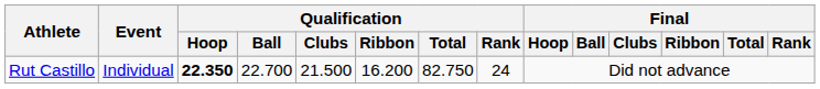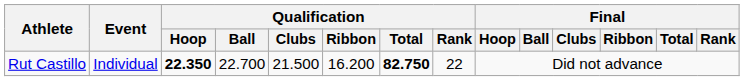 <table class=wikitable style="font-size:90%">
 <tr>
 <th rowspan=2>Athlete</th>
 <th rowspan=2>Event</th>
 <th colspan=6>Qualification</th>
 <th colspan=6>Final</th>
 </tr>
 <tr style="font-size:95%">
 <th>Hoop</th>
 <th>Ball</th>
 <th>Clubs</th>
 <th>Ribbon</th>
 <th>Total</th>
 <th>Rank</th>
 <th>Hoop</th>
 <th>Ball</th>
 <th>Clubs</th>
 <th>Ribbon</th>
 <th>Total</th>
 <th>Rank</th>
 </tr>
 <tr align=center>
 <td align=left><a href='#'>Rut Castillo</a></td>
 <td align=left><a href='#'>Individual</a></td>
 <td><strong>22.350</strong></td>
 <td>22.700</td>
 <td>21.500</td>
 <td>16.200</td>
-<td>82.750</td>
-<td>24</td>
+<td><strong>82.750</strong></td>
+<td>22</td>
 <td colspan="6">Did not advance</td>
 </tr>
 </table>
